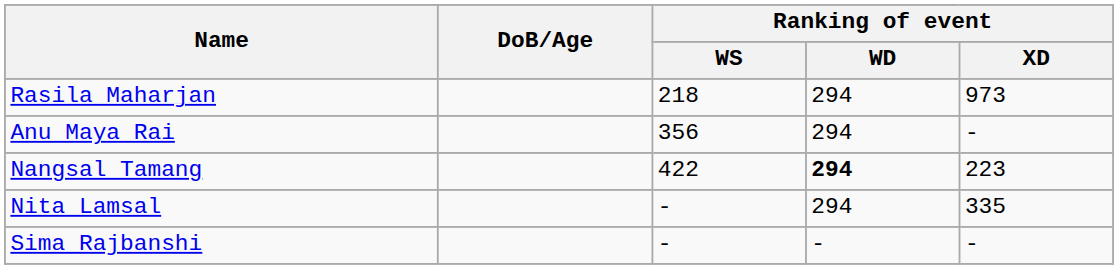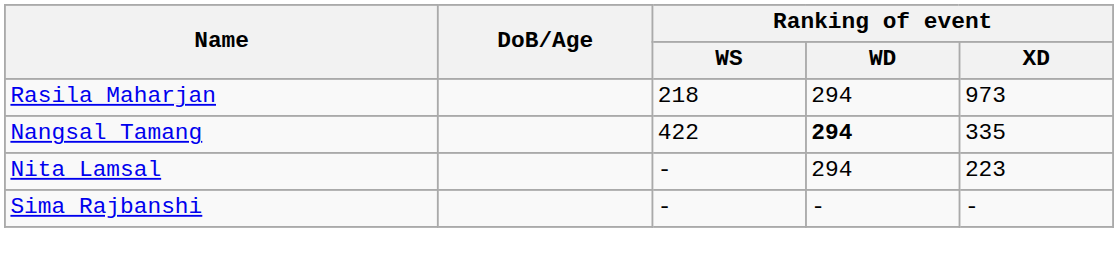 <table class="wikitable" style="width:600px; font-size:95%;">
 <tr>
 <th rowspan="2" align="left">Name</th>
 <th rowspan="2" align="left">DoB/Age</th>
 <th colspan="3" align="center">Ranking of event</th>
 </tr>
 <tr>
 <th align="center">WS</th>
 <th>WD</th>
 <th align="center">XD</th>
 </tr>
 <tr>
 <td><a href='#'>Rasila Maharjan</a></td>
 <td></td>
 <td>218</td>
 <td>294</td>
 <td>973</td>
 </tr>
 <tr>
-<td><a href='#'>Anu Maya Rai</a></td>
-<td></td>
-<td>356</td>
-<td>294</td>
-<td>-</td>
-</tr>
-<tr>
 <td><a href='#'>Nangsal Tamang</a></td>
 <td></td>
 <td>422</td>
 <td><strong>294</strong></td>
-<td>223</td>
+<td>335</td>
 </tr>
 <tr>
 <td><a href='#'>Nita Lamsal</a></td>
 <td></td>
 <td>-</td>
 <td>294</td>
-<td>335</td>
+<td>223</td>
 </tr>
 <tr>
 <td><a href='#'>Sima Rajbanshi</a></td>
 <td></td>
 <td>-</td>
 <td>-</td>
 <td>-</td>
 </tr>
 </table>
